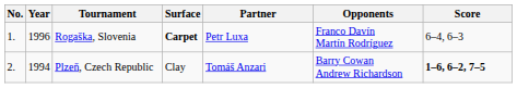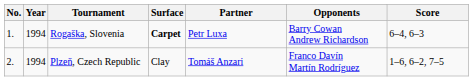 <table class="sortable wikitable" style=font-size:97%>
 <tr>
 <th style="width:20px" class="unsortable">No.</th>
 <th>Year</th>
 <th style="width:150px">Tournament</th>
 <th style="width:50px">Surface</th>
 <th style="width:150px">Partner</th>
 <th style="width:150px">Opponents</th>
 <th style="width:120px" class="unsortable">Score</th>
 </tr>
 <tr>
 <td>1.</td>
-<td>1996</td>
+<td>1994</td>
 <td><a href='#'>Rogaška</a>, Slovenia</td>
 <td><strong>Carpet</strong></td>
 <td> <a href='#'>Petr Luxa</a></td>
-<td> <a href='#'>Franco Davín</a><br> <a href='#'>Martín Rodríguez</a></td>
+<td> <a href='#'>Barry Cowan</a><br> <a href='#'>Andrew Richardson</a></td>
 <td>6–4, 6–3</td>
 </tr>
 <tr>
 <td>2.</td>
 <td>1994</td>
 <td><a href='#'>Plzeň</a>, Czech Republic</td>
 <td>Clay</td>
 <td> <a href='#'>Tomáš Anzari</a></td>
-<td> <a href='#'>Barry Cowan</a><br> <a href='#'>Andrew Richardson</a></td>
-<td><strong>1–6, 6–2, 7–5</strong></td>
+<td> <a href='#'>Franco Davín</a><br> <a href='#'>Martín Rodríguez</a></td>
+<td>1–6, 6–2, 7–5</td>
 </tr>
 </table>
